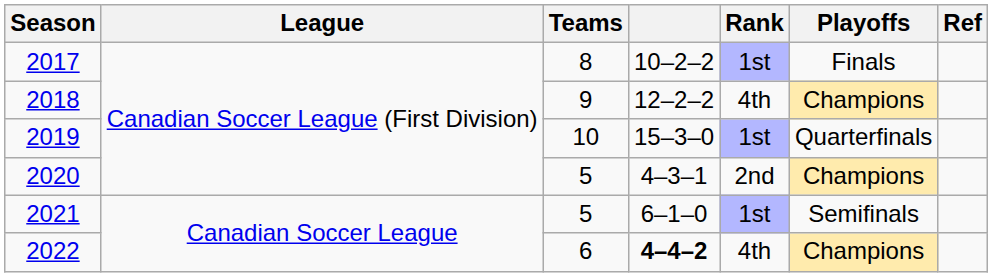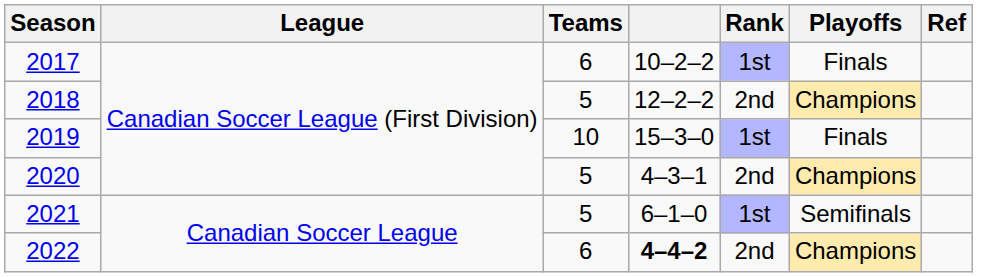 <table class="wikitable" style="text-align: center;">
 <tr>
 <th>Season</th>
 <th>League</th>
 <th>Teams</th>
 <th></th>
 <th>Rank</th>
 <th>Playoffs</th>
 <th>Ref</th>
 </tr>
 <tr>
 <td><a href='#'>2017</a></td>
 <td rowspan="4"><a href='#'>Canadian Soccer League</a> (First Division)</td>
-<td>8</td>
+<td>6</td>
 <td>10–2–2</td>
 <td bgcolor="B3B7FF">1st</td>
 <td>Finals</td>
 <td></td>
 </tr>
 <tr>
 <td><a href='#'>2018</a></td>
-<td>9</td>
+<td>5</td>
 <td>12–2–2</td>
-<td>4th</td>
+<td>2nd</td>
 <td bgcolor="FFEBAD">Champions</td>
 <td></td>
 </tr>
 <tr>
 <td><a href='#'>2019</a></td>
 <td>10</td>
 <td>15–3–0</td>
 <td bgcolor="B3B7FF">1st</td>
-<td>Quarterfinals</td>
+<td>Finals</td>
 <td></td>
 </tr>
 <tr>
 <td><a href='#'>2020</a></td>
 <td>5</td>
 <td>4–3–1</td>
 <td>2nd</td>
 <td bgcolor="FFEBAD">Champions</td>
 <td></td>
 </tr>
 <tr>
 <td><a href='#'>2021</a></td>
 <td rowspan="2"><a href='#'>Canadian Soccer League</a></td>
 <td>5</td>
 <td>6–1–0</td>
 <td bgcolor="B3B7FF">1st</td>
 <td>Semifinals</td>
 <td></td>
 </tr>
 <tr>
 <td><a href='#'>2022</a></td>
 <td>6</td>
 <td><strong>4–4–2</strong></td>
-<td>4th</td>
+<td>2nd</td>
 <td bgcolor="FFEBAD">Champions</td>
 <td></td>
 </tr>
 </table>
